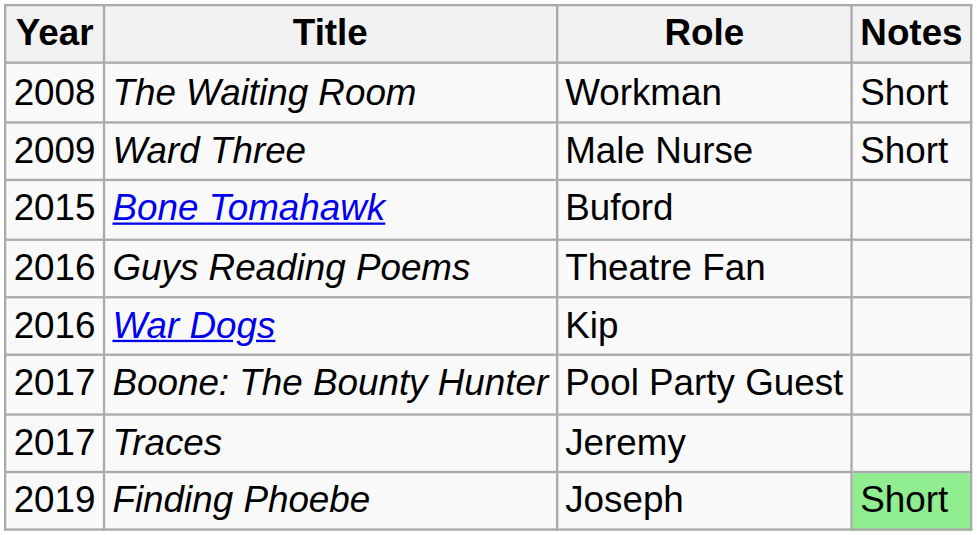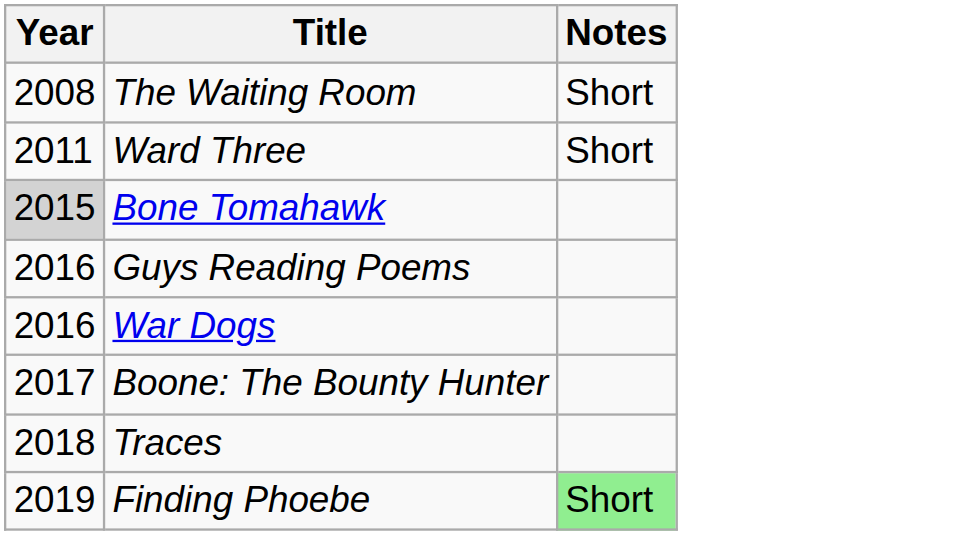 <table class="wikitable sortable">
 <tr>
 <th>Year</th>
 <th>Title</th>
-<th>Role</th>
 <th class="unsortable">Notes</th>
 </tr>
 <tr>
 <td>2008</td>
 <td><em>The Waiting Room</em></td>
-<td>Workman</td>
 <td>Short</td>
 </tr>
 <tr>
-<td>2009</td>
+<td>2011</td>
 <td><em>Ward Three</em></td>
-<td>Male Nurse</td>
 <td>Short</td>
 </tr>
 <tr>
-<td>2015</td>
+<td style="background: lightgrey;">2015</td>
 <td><em><a href='#'>Bone Tomahawk</a></em></td>
-<td>Buford</td>
 <td></td>
 </tr>
 <tr>
 <td>2016</td>
 <td><em>Guys Reading Poems</em></td>
-<td>Theatre Fan</td>
 <td></td>
 </tr>
 <tr>
 <td>2016</td>
 <td><em><a href='#'>War Dogs</a></em></td>
-<td>Kip</td>
 <td></td>
 </tr>
 <tr>
 <td>2017</td>
 <td><em>Boone: The Bounty Hunter</em></td>
-<td>Pool Party Guest</td>
 <td></td>
 </tr>
 <tr>
-<td>2017</td>
+<td>2018</td>
 <td><em>Traces</em></td>
-<td>Jeremy</td>
 <td></td>
 </tr>
 <tr>
 <td>2019</td>
 <td><em>Finding Phoebe</em></td>
-<td>Joseph</td>
 <td style="background: lightgreen;">Short</td>
 </tr>
 </table>
